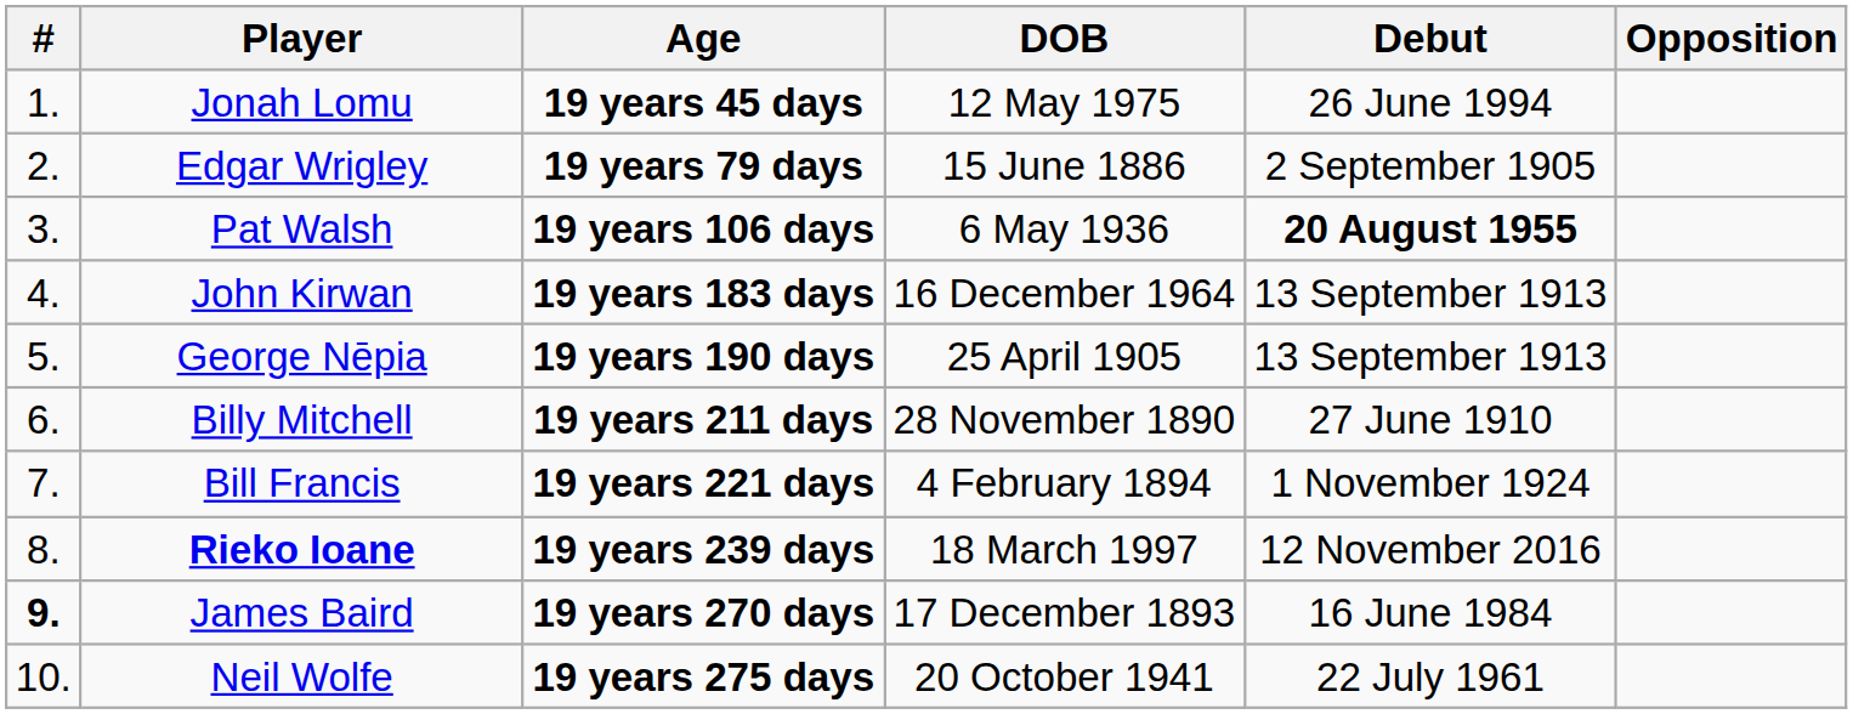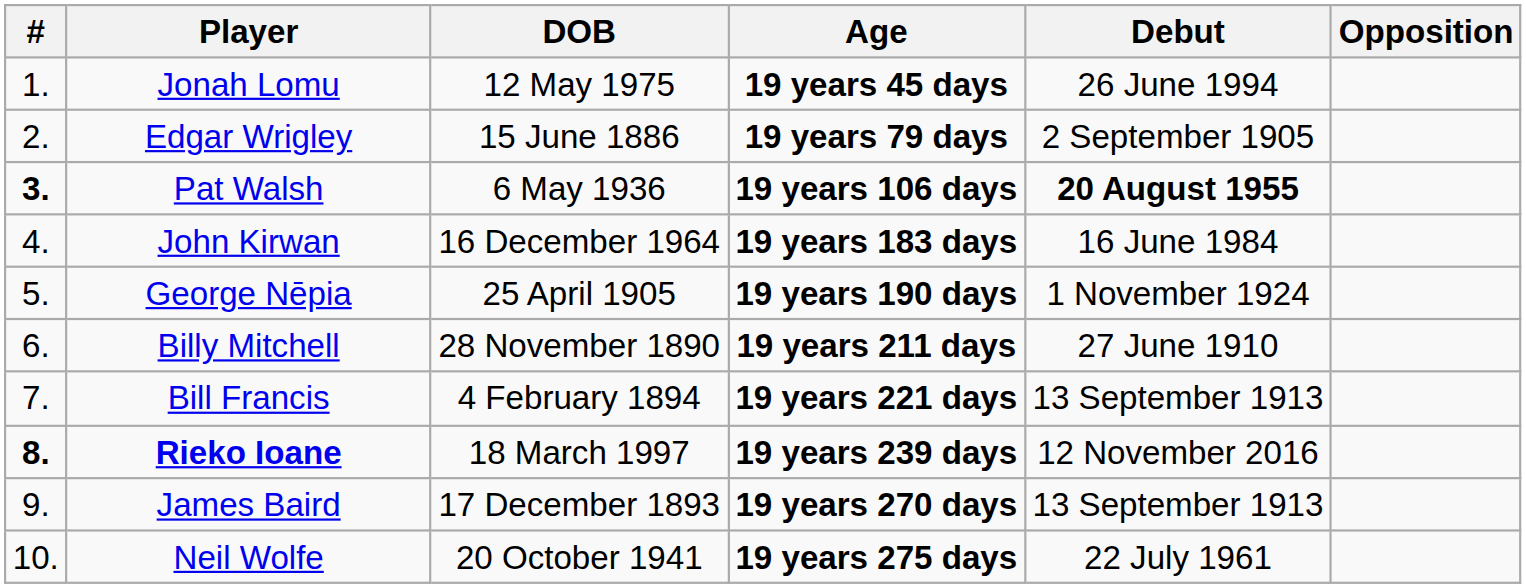 <table class="wikitable sortable" style="font-size:95%; text-align:center;">
 <tr>
 <th>#</th>
 <th style="width:160px;">Player</th>
+<th>DOB</th>
 <th>Age</th>
-<th>DOB</th>
 <th>Debut</th>
 <th>Opposition</th>
 </tr>
 <tr>
 <td>1.</td>
 <td><a href='#'>Jonah Lomu</a></td>
+<td>12 May 1975</td>
 <td><strong>19 years 45 days</strong></td>
-<td>12 May 1975</td>
 <td>26 June 1994</td>
 <td></td>
 </tr>
 <tr>
 <td>2.</td>
 <td><a href='#'>Edgar Wrigley</a></td>
+<td>15 June 1886</td>
 <td><strong>19 years 79 days</strong></td>
-<td>15 June 1886</td>
 <td>2 September 1905</td>
 <td></td>
 </tr>
 <tr>
-<td>3.</td>
+<td><strong>3.</strong></td>
 <td><a href='#'>Pat Walsh</a></td>
+<td>6 May 1936</td>
 <td><strong>19 years 106 days</strong></td>
-<td>6 May 1936</td>
 <td><strong>20 August 1955</strong></td>
 <td></td>
 </tr>
 <tr>
 <td>4.</td>
 <td><a href='#'>John Kirwan</a></td>
+<td>16 December 1964</td>
 <td><strong>19 years 183 days</strong></td>
-<td>16 December 1964</td>
-<td>13 September 1913</td>
+<td>16 June 1984</td>
 <td></td>
 </tr>
 <tr>
 <td>5.</td>
 <td><a href='#'>George Nēpia</a></td>
+<td>25 April 1905</td>
 <td><strong>19 years 190 days</strong></td>
-<td>25 April 1905</td>
-<td>13 September 1913</td>
+<td>1 November 1924</td>
 <td></td>
 </tr>
 <tr>
 <td>6.</td>
 <td><a href='#'>Billy Mitchell</a></td>
+<td>28 November 1890</td>
 <td><strong>19 years 211 days</strong></td>
-<td>28 November 1890</td>
 <td>27 June 1910</td>
 <td></td>
 </tr>
 <tr>
 <td>7.</td>
 <td><a href='#'>Bill Francis</a></td>
+<td>4 February 1894</td>
 <td><strong>19 years 221 days</strong></td>
-<td>4 February 1894</td>
-<td>1 November 1924</td>
+<td>13 September 1913</td>
 <td></td>
 </tr>
 <tr>
-<td>8.</td>
+<td><strong>8.</strong></td>
 <td><strong><a href='#'>Rieko Ioane</a></strong></td>
+<td>18 March 1997</td>
 <td><strong>19 years 239 days</strong></td>
-<td>18 March 1997</td>
 <td>12 November 2016</td>
 <td></td>
 </tr>
 <tr>
-<td><strong>9.</strong></td>
+<td>9.</td>
 <td><a href='#'>James Baird</a></td>
+<td>17 December 1893</td>
 <td><strong>19 years 270 days</strong></td>
-<td>17 December 1893</td>
-<td>16 June 1984</td>
+<td>13 September 1913</td>
 <td></td>
 </tr>
 <tr>
 <td>10.</td>
 <td><a href='#'>Neil Wolfe</a></td>
+<td>20 October 1941</td>
 <td><strong>19 years 275 days</strong></td>
-<td>20 October 1941</td>
 <td>22 July 1961</td>
 <td></td>
 </tr>
 </table>
